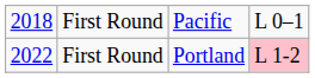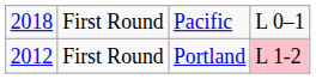 <table class="wikitable">
 <tr>
 <td><a href='#'>2018</a></td>
 <td>First Round</td>
 <td><a href='#'>Pacific</a></td>
 <td>L 0–1</td>
 </tr>
 <tr>
-<td><a href='#'>2022</a></td>
+<td><a href='#'>2012</a></td>
 <td>First Round</td>
 <td><a href='#'>Portland</a></td>
 <td style="background: pink;">L 1-2</td>
 </tr>
 </table>
